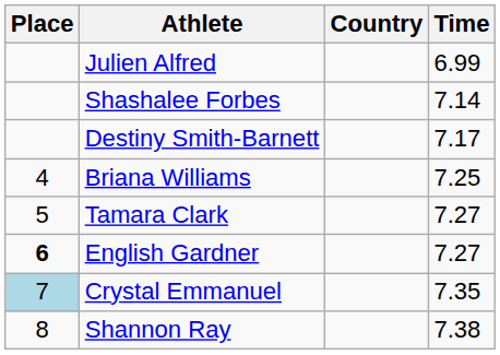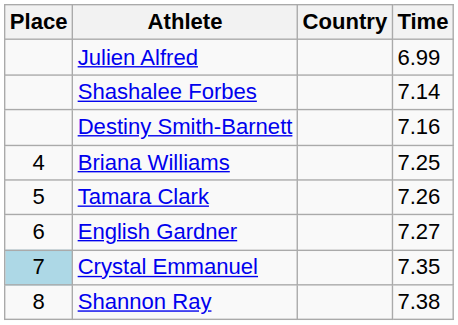 <table class="wikitable">
 <tr>
 <th>Place</th>
 <th>Athlete</th>
 <th>Country</th>
 <th>Time</th>
 </tr>
 <tr>
 <td align=center></td>
 <td><a href='#'>Julien Alfred</a></td>
 <td></td>
 <td>6.99</td>
 </tr>
 <tr>
 <td align=center></td>
 <td><a href='#'>Shashalee Forbes</a></td>
 <td></td>
 <td>7.14</td>
 </tr>
 <tr>
 <td align=center></td>
 <td><a href='#'>Destiny Smith-Barnett</a></td>
 <td></td>
-<td>7.17</td>
+<td>7.16</td>
 </tr>
 <tr>
 <td align=center>4</td>
 <td><a href='#'>Briana Williams</a></td>
 <td></td>
 <td>7.25</td>
 </tr>
 <tr>
 <td align=center>5</td>
 <td><a href='#'>Tamara Clark</a></td>
 <td></td>
-<td>7.27</td>
+<td>7.26</td>
 </tr>
 <tr>
-<td align=center><strong>6</strong></td>
+<td align=center>6</td>
 <td><a href='#'>English Gardner</a></td>
 <td></td>
 <td>7.27</td>
 </tr>
 <tr>
 <td align=center style="background: lightblue;">7</td>
 <td><a href='#'>Crystal Emmanuel</a></td>
 <td></td>
 <td>7.35</td>
 </tr>
 <tr>
 <td align=center>8</td>
 <td><a href='#'>Shannon Ray</a></td>
 <td></td>
 <td>7.38</td>
 </tr>
 </table>
